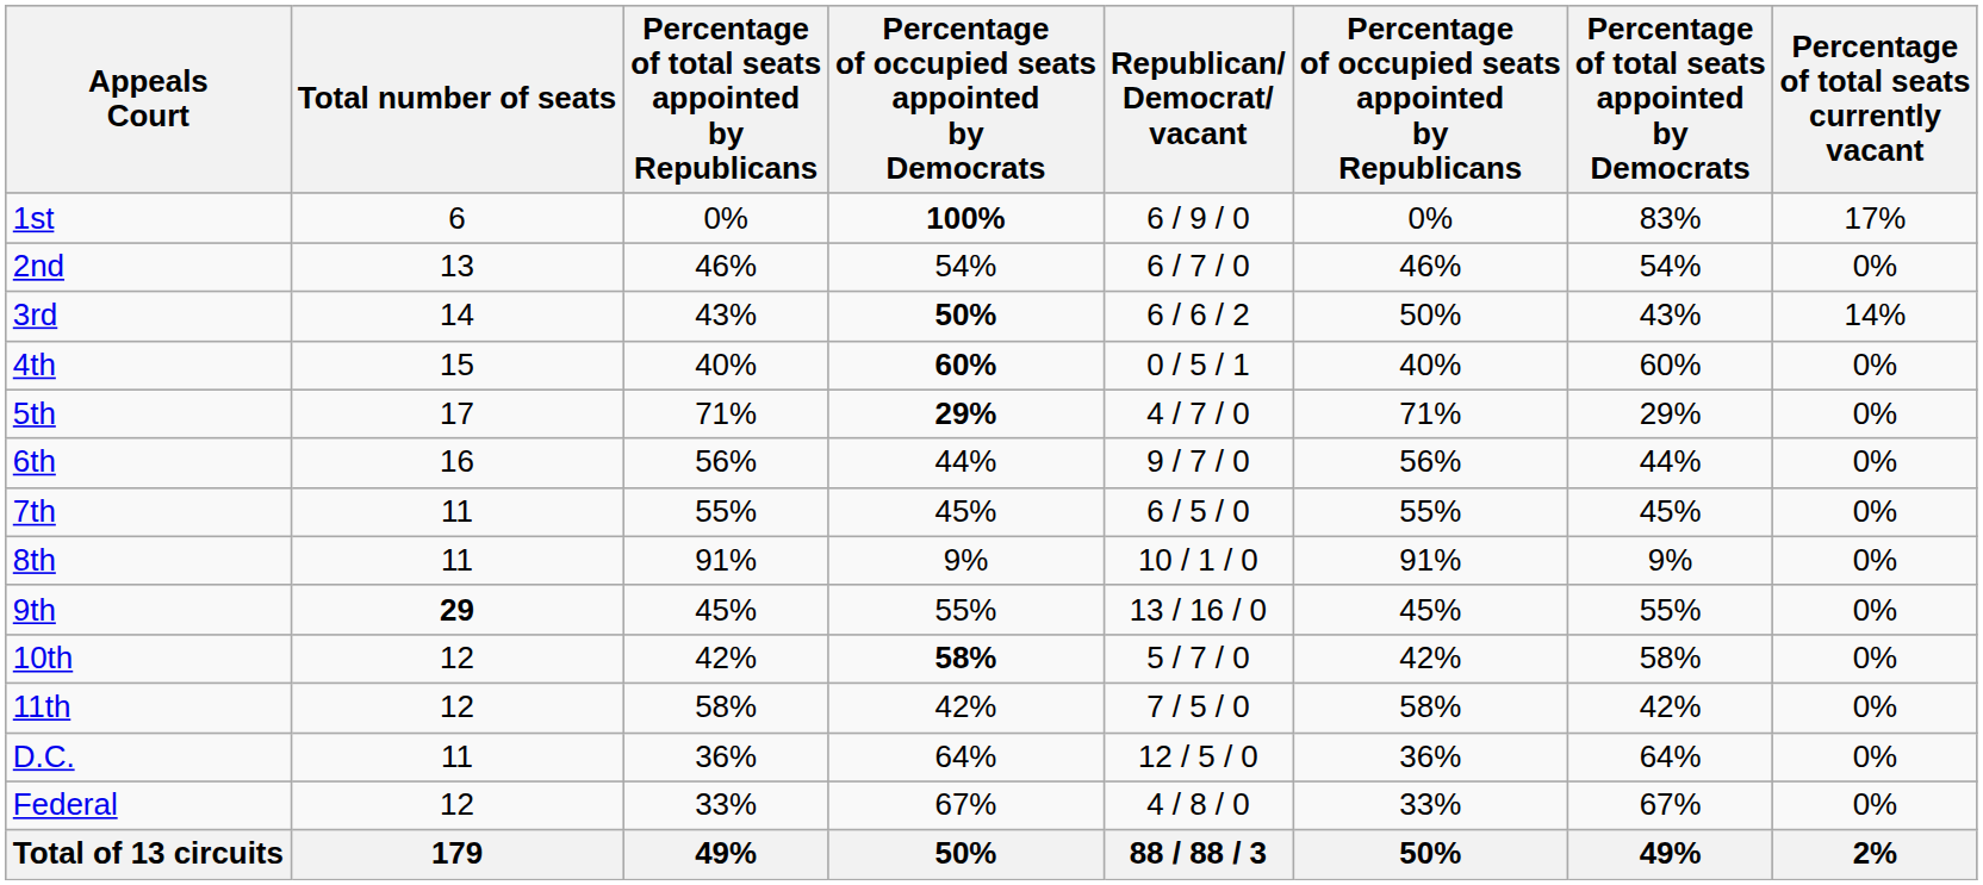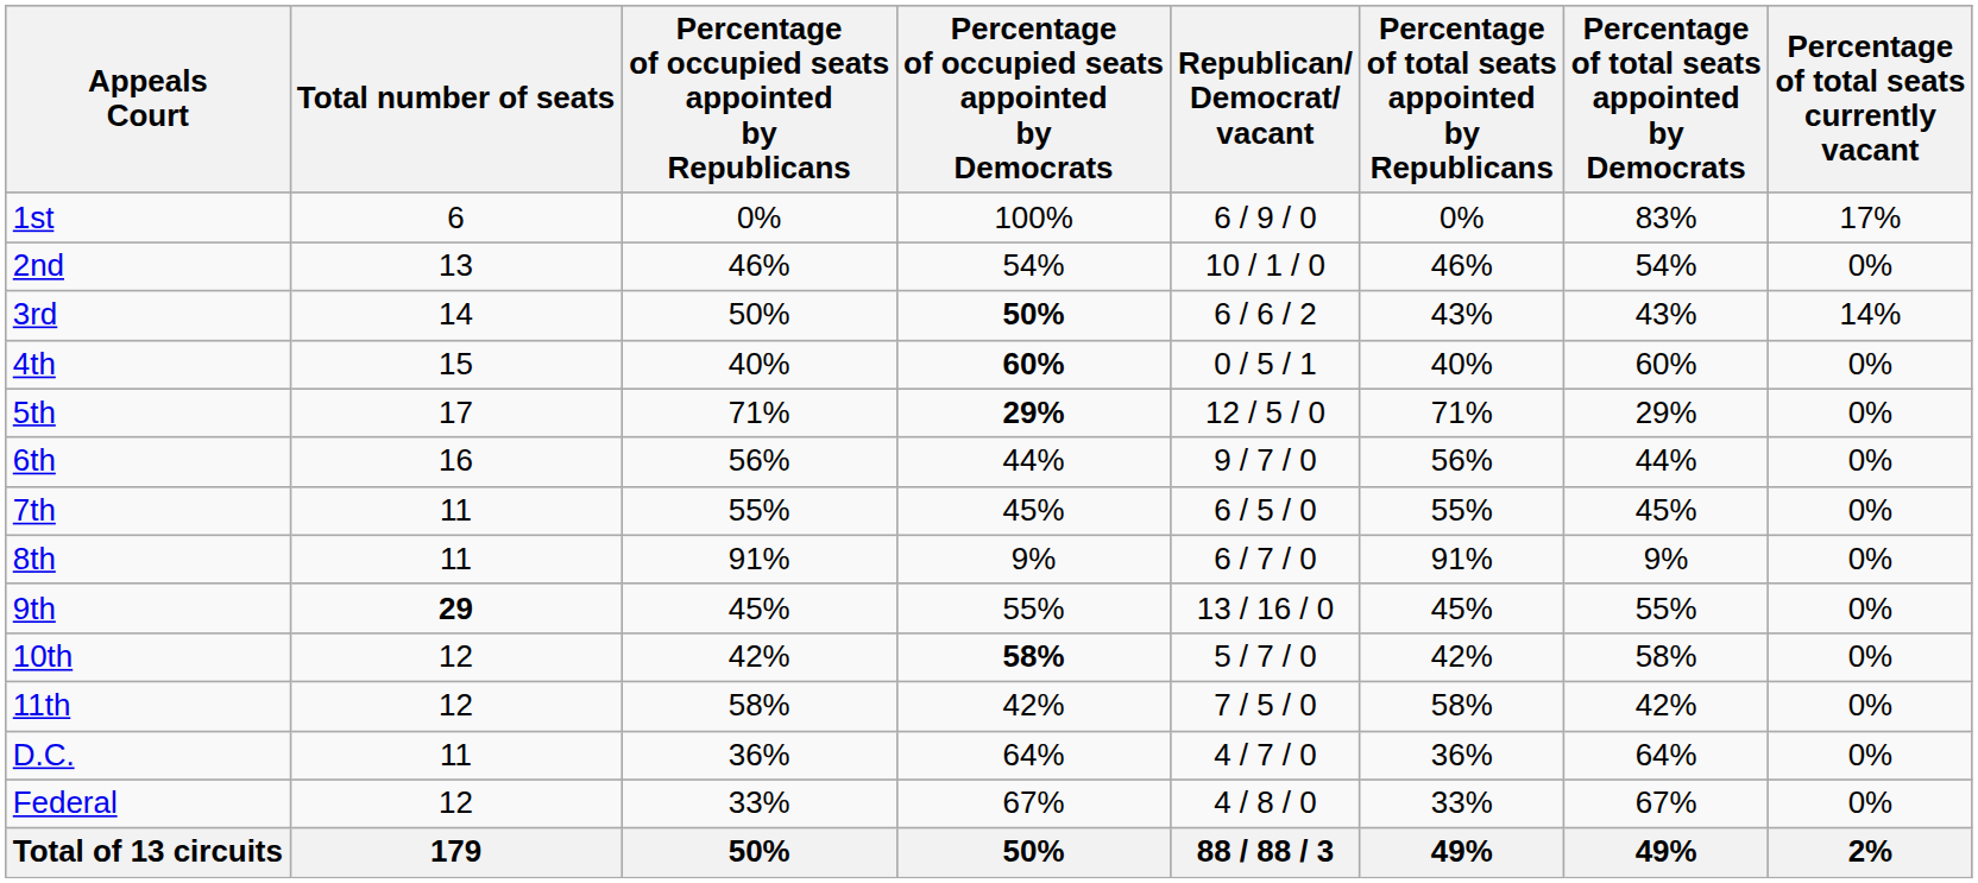 <table class="wikitable sortable" style="text-align:center;">
 <tr>
 <th>Appeals<br>Court</th>
 <th>Total number of seats</th>
-<th>Percentage<br>of total seats<br>appointed<br>by<br>Republicans</th>
+<th>Percentage<br>of occupied seats<br>appointed<br>by<br>Republicans</th>
 <th>Percentage<br>of occupied seats<br>appointed<br>by<br>Democrats</th>
 <th>Republican/<br>Democrat/<br>vacant</th>
-<th>Percentage<br>of occupied seats<br>appointed<br>by<br>Republicans</th>
+<th>Percentage<br>of total seats<br>appointed<br>by<br>Republicans</th>
 <th>Percentage<br>of total seats<br>appointed<br>by<br>Democrats</th>
 <th>Percentage<br>of total seats<br>currently<br>vacant</th>
 </tr>
 <tr>
 <td style="text-align:left;"><a href='#'>1st</a></td>
 <td>6</td>
 <td>0%</td>
-<td><strong>100%</strong></td>
+<td>100%</td>
 <td>6 / 9 / 0</td>
 <td>0%</td>
 <td>83%</td>
 <td>17%</td>
 </tr>
 <tr>
 <td style="text-align:left;"><a href='#'>2nd</a></td>
 <td>13</td>
 <td>46%</td>
 <td>54%</td>
-<td>6 / 7 / 0</td>
+<td>10 / 1 / 0</td>
 <td>46%</td>
 <td>54%</td>
 <td>0%</td>
 </tr>
 <tr>
 <td style="text-align:left;"><a href='#'>3rd</a></td>
 <td>14</td>
-<td>43%</td>
+<td>50%</td>
 <td><strong>50%</strong></td>
 <td>6 / 6 / 2</td>
-<td>50%</td>
+<td>43%</td>
 <td>43%</td>
 <td>14%</td>
 </tr>
 <tr>
 <td style="text-align:left;"><a href='#'>4th</a></td>
 <td>15</td>
 <td>40%</td>
 <td><strong>60%</strong></td>
 <td>0 / 5 / 1</td>
 <td>40%</td>
 <td>60%</td>
 <td>0%</td>
 </tr>
 <tr>
 <td style="text-align:left;"><a href='#'>5th</a></td>
 <td>17</td>
 <td>71%</td>
 <td><strong>29%</strong></td>
-<td>4 / 7 / 0</td>
+<td>12 / 5 / 0</td>
 <td>71%</td>
 <td>29%</td>
 <td>0%</td>
 </tr>
 <tr>
 <td style="text-align:left;"><a href='#'>6th</a></td>
 <td>16</td>
 <td>56%</td>
 <td>44%</td>
 <td>9 / 7 / 0</td>
 <td>56%</td>
 <td>44%</td>
 <td>0%</td>
 </tr>
 <tr>
 <td style="text-align:left;"><a href='#'>7th</a></td>
 <td>11</td>
 <td>55%</td>
 <td>45%</td>
 <td>6 / 5 / 0</td>
 <td>55%</td>
 <td>45%</td>
 <td>0%</td>
 </tr>
 <tr>
 <td style="text-align:left;"><a href='#'>8th</a></td>
 <td>11</td>
 <td>91%</td>
 <td>9%</td>
-<td>10 / 1 / 0</td>
+<td>6 / 7 / 0</td>
 <td>91%</td>
 <td>9%</td>
 <td>0%</td>
 </tr>
 <tr>
 <td style="text-align:left;"><a href='#'>9th</a></td>
 <td><strong>29</strong></td>
 <td>45%</td>
 <td>55%</td>
 <td>13 / 16 / 0</td>
 <td>45%</td>
 <td>55%</td>
 <td>0%</td>
 </tr>
 <tr>
 <td style="text-align:left;"><a href='#'>10th</a></td>
 <td>12</td>
 <td>42%</td>
 <td><strong>58%</strong></td>
 <td>5 / 7 / 0</td>
 <td>42%</td>
 <td>58%</td>
 <td>0%</td>
 </tr>
 <tr>
 <td style="text-align:left;"><a href='#'>11th</a></td>
 <td>12</td>
 <td>58%</td>
 <td>42%</td>
 <td>7 / 5 / 0</td>
 <td>58%</td>
 <td>42%</td>
 <td>0%</td>
 </tr>
 <tr>
 <td style="text-align:left;"><a href='#'>D.C.</a></td>
 <td>11</td>
 <td>36%</td>
 <td>64%</td>
-<td>12 / 5 / 0</td>
+<td>4 / 7 / 0</td>
 <td>36%</td>
 <td>64%</td>
 <td>0%</td>
 </tr>
 <tr>
 <td style="text-align:left;"><a href='#'>Federal</a></td>
 <td>12</td>
 <td>33%</td>
 <td>67%</td>
 <td>4 / 8 / 0</td>
 <td>33%</td>
 <td>67%</td>
 <td>0%</td>
 </tr>
 <tr>
 <th>Total of 13 circuits</th>
 <th>179</th>
-<th>49%</th>
+<th>50%</th>
 <th>50%</th>
 <th>88 / 88 / 3</th>
-<th>50%</th>
+<th>49%</th>
 <th>49%</th>
 <th>2%</th>
 </tr>
 </table>
